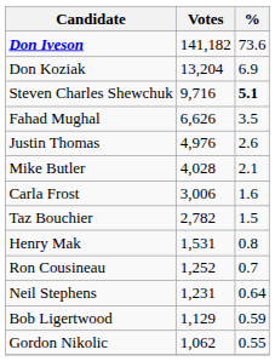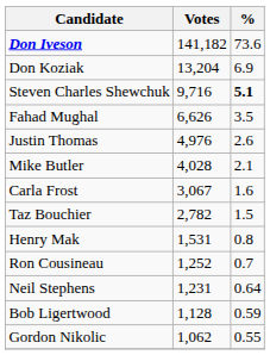 <table class="wikitable" align="left">
 <tr>
 <th>Candidate</th>
 <th>Votes</th>
 <th>%</th>
 </tr>
 <tr>
 <td><strong><em><a href='#'>Don Iveson</a></em></strong></td>
 <td>141,182</td>
 <td>73.6</td>
 </tr>
 <tr>
 <td>Don Koziak</td>
 <td>13,204</td>
 <td>6.9</td>
 </tr>
 <tr>
 <td>Steven Charles Shewchuk</td>
 <td>9,716</td>
 <td><strong>5.1</strong></td>
 </tr>
 <tr>
 <td>Fahad Mughal</td>
 <td>6,626</td>
 <td>3.5</td>
 </tr>
 <tr>
 <td>Justin Thomas</td>
 <td>4,976</td>
 <td>2.6</td>
 </tr>
 <tr>
 <td>Mike Butler</td>
 <td>4,028</td>
 <td>2.1</td>
 </tr>
 <tr>
 <td>Carla Frost</td>
-<td>3,006</td>
+<td>3,067</td>
 <td>1.6</td>
 </tr>
 <tr>
 <td>Taz Bouchier</td>
 <td>2,782</td>
 <td>1.5</td>
 </tr>
 <tr>
 <td>Henry Mak</td>
 <td>1,531</td>
 <td>0.8</td>
 </tr>
 <tr>
 <td>Ron Cousineau</td>
 <td>1,252</td>
 <td>0.7</td>
 </tr>
 <tr>
 <td>Neil Stephens</td>
 <td>1,231</td>
 <td>0.64</td>
 </tr>
 <tr>
 <td>Bob Ligertwood</td>
-<td>1,129</td>
+<td>1,128</td>
 <td>0.59</td>
 </tr>
 <tr>
 <td>Gordon Nikolic</td>
 <td>1,062</td>
 <td>0.55</td>
 </tr>
 <tr>
 </tr>
 </table>
